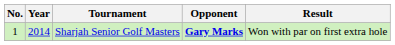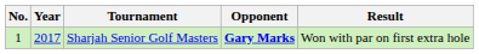 <table class="wikitable" style="font-size:95%;">
 <tr>
 <th>No.</th>
 <th>Year</th>
 <th>Tournament</th>
 <th>Opponent</th>
 <th>Result</th>
 </tr>
 <tr style="background:#D0F0C0;">
 <td align=center>1</td>
-<td><a href='#'>2014</a></td>
+<td><a href='#'>2017</a></td>
 <td><a href='#'>Sharjah Senior Golf Masters</a></td>
 <td><strong> <a href='#'>Gary Marks</a></strong></td>
 <td>Won with par on first extra hole</td>
 </tr>
 </table>
